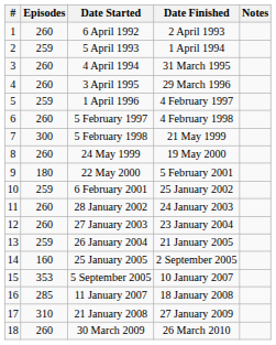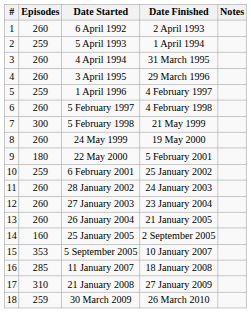 <table class=wikitable style="text-align:center">
 <tr>
 <th>#</th>
 <th>Episodes</th>
 <th>Date Started</th>
 <th>Date Finished</th>
 <th>Notes</th>
 </tr>
 <tr>
 <td>1</td>
 <td>260</td>
 <td>6 April 1992</td>
 <td>2 April 1993</td>
 <td></td>
 </tr>
 <tr>
 <td>2</td>
 <td>259</td>
 <td>5 April 1993</td>
 <td>1 April 1994</td>
 <td></td>
 </tr>
 <tr>
 <td>3</td>
 <td>260</td>
 <td>4 April 1994</td>
 <td>31 March 1995</td>
 <td></td>
 </tr>
 <tr>
 <td>4</td>
 <td>260</td>
 <td>3 April 1995</td>
 <td>29 March 1996</td>
 <td></td>
 </tr>
 <tr>
 <td>5</td>
 <td>259</td>
 <td>1 April 1996</td>
 <td>4 February 1997</td>
 <td></td>
 </tr>
 <tr>
 <td>6</td>
 <td>260</td>
 <td>5 February 1997</td>
 <td>4 February 1998</td>
 <td></td>
 </tr>
 <tr>
 <td>7</td>
 <td>300</td>
 <td>5 February 1998</td>
 <td>21 May 1999</td>
 <td></td>
 </tr>
 <tr>
 <td>8</td>
 <td>260</td>
 <td>24 May 1999</td>
 <td>19 May 2000</td>
 <td></td>
 </tr>
 <tr>
 <td>9</td>
 <td>180</td>
 <td>22 May 2000</td>
 <td>5 February 2001</td>
 <td></td>
 </tr>
 <tr>
 <td>10</td>
 <td>259</td>
 <td>6 February 2001</td>
 <td>25 January 2002</td>
 <td></td>
 </tr>
 <tr>
 <td>11</td>
 <td>260</td>
 <td>28 January 2002</td>
 <td>24 January 2003</td>
 <td></td>
 </tr>
 <tr>
 <td>12</td>
 <td>260</td>
 <td>27 January 2003</td>
 <td>23 January 2004</td>
 <td></td>
 </tr>
 <tr>
 <td>13</td>
-<td>259</td>
+<td>260</td>
 <td>26 January 2004</td>
 <td>21 January 2005</td>
 <td></td>
 </tr>
 <tr>
 <td>14</td>
 <td>160</td>
 <td>25 January 2005</td>
 <td>2 September 2005</td>
 <td></td>
 </tr>
 <tr>
 <td>15</td>
 <td>353</td>
 <td>5 September 2005</td>
 <td>10 January 2007</td>
 <td></td>
 </tr>
 <tr>
 <td>16</td>
 <td>285</td>
 <td>11 January 2007</td>
 <td>18 January 2008</td>
 <td></td>
 </tr>
 <tr>
 <td>17</td>
 <td>310</td>
 <td>21 January 2008</td>
 <td>27 January 2009</td>
 <td></td>
 </tr>
 <tr>
 <td>18</td>
-<td>260</td>
+<td>259</td>
 <td>30 March 2009</td>
 <td>26 March 2010</td>
 <td></td>
 </tr>
 </table>
